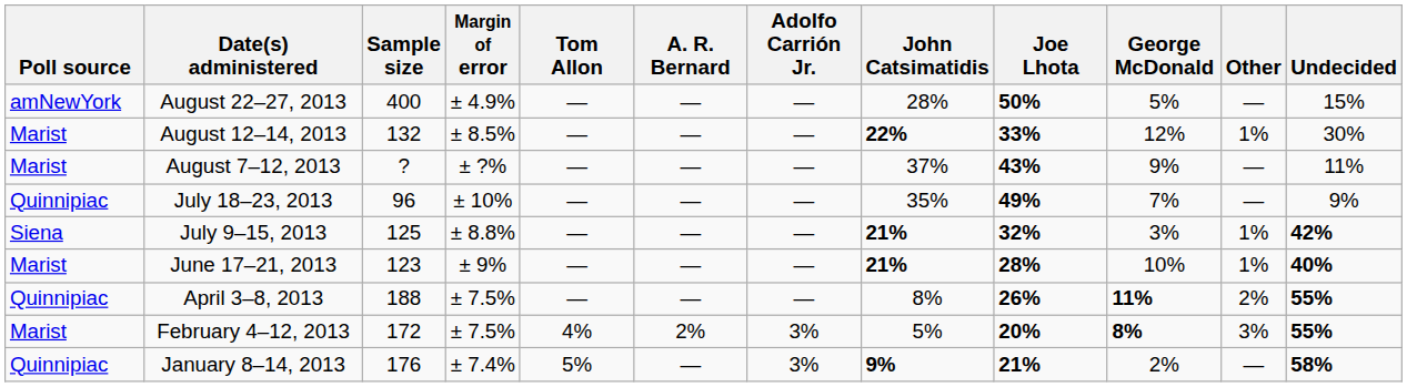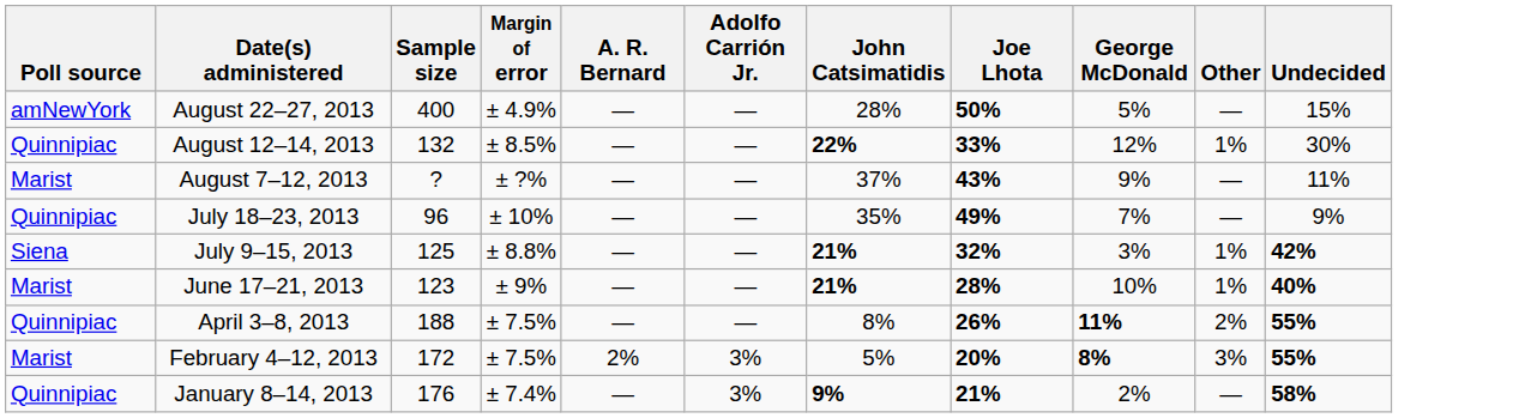 <table class="wikitable">
 <tr valign= bottom>
 <th style="width:100px;">Poll source</th>
 <th style="width:160px;">Date(s)<br>administered</th>
 <th style="width:40px;" class=small>Sample<br>size</th>
 <th style="width:50px;"><small>Margin of</small><br>error</th>
-<th style="width:80px;">Tom<br>Allon</th>
 <th style="width:80px;">A. R.<br>Bernard</th>
 <th style="width:80px;">Adolfo<br>Carrión Jr.</th>
 <th style="width:80px;">John<br>Catsimatidis</th>
 <th style="width:80px;">Joe<br>Lhota</th>
 <th style="width:80px;">George<br>McDonald</th>
 <th>Other</th>
 <th>Undecided</th>
 </tr>
 <tr>
 <td><a href='#'>amNewYork</a></td>
 <td align=center>August 22–27, 2013</td>
 <td align=center>400</td>
 <td align=center>± 4.9%</td>
 <td align=center>—</td>
 <td align=center>—</td>
-<td align=center>—</td>
 <td align=center>28%</td>
 <td><strong>50%</strong></td>
 <td align=center>5%</td>
 <td align=center>—</td>
 <td align=center>15%</td>
 </tr>
 <tr>
-<td><a href='#'>Marist</a></td>
+<td><a href='#'>Quinnipiac</a></td>
 <td align=center>August 12–14, 2013</td>
 <td align=center>132</td>
 <td align=center>± 8.5%</td>
-<td align=center>—</td>
 <td align=center>—</td>
 <td align=center>—</td>
 <td><strong>22%</strong></td>
 <td><strong>33%</strong></td>
 <td align=center>12%</td>
 <td align=center>1%</td>
 <td align=center>30%</td>
 </tr>
 <tr>
 <td><a href='#'>Marist</a></td>
 <td align=center>August 7–12, 2013</td>
 <td align=center>?</td>
 <td align=center>± ?%</td>
 <td align=center>—</td>
 <td align=center>—</td>
-<td align=center>—</td>
 <td align=center>37%</td>
 <td><strong>43%</strong></td>
 <td align=center>9%</td>
 <td align=center>—</td>
 <td align=center>11%</td>
 </tr>
 <tr>
 <td><a href='#'>Quinnipiac</a></td>
 <td align=center>July 18–23, 2013</td>
 <td align=center>96</td>
 <td align=center>± 10%</td>
-<td align=center>—</td>
 <td align=center>—</td>
 <td align=center>—</td>
 <td align=center>35%</td>
 <td><strong>49%</strong></td>
 <td align=center>7%</td>
 <td align=center>—</td>
 <td align=center>9%</td>
 </tr>
 <tr>
 <td><a href='#'>Siena</a></td>
 <td align=center>July 9–15, 2013</td>
 <td align=center>125</td>
 <td align=center>± 8.8%</td>
 <td align=center>—</td>
 <td align=center>—</td>
-<td align=center>—</td>
 <td><strong>21%</strong></td>
 <td><strong>32%</strong></td>
 <td align=center>3%</td>
 <td align=center>1%</td>
 <td><strong>42%</strong></td>
 </tr>
 <tr>
 <td><a href='#'>Marist</a></td>
 <td align=center>June 17–21, 2013</td>
 <td align=center>123</td>
 <td align=center>± 9%</td>
-<td align=center>—</td>
 <td align=center>—</td>
 <td align=center>—</td>
 <td><strong>21%</strong></td>
 <td><strong>28%</strong></td>
 <td align=center>10%</td>
 <td align=center>1%</td>
 <td><strong>40%</strong></td>
 </tr>
 <tr>
 <td><a href='#'>Quinnipiac</a></td>
 <td align=center>April 3–8, 2013</td>
 <td align=center>188</td>
 <td align=center>± 7.5%</td>
 <td align=center>—</td>
 <td align=center>—</td>
-<td align=center>—</td>
 <td align=center>8%</td>
 <td><strong>26%</strong></td>
 <td><strong>11%</strong></td>
 <td align=center>2%</td>
 <td><strong>55%</strong></td>
 </tr>
 <tr>
 <td><a href='#'>Marist</a></td>
 <td align=center>February 4–12, 2013</td>
 <td align=center>172</td>
 <td align=center>± 7.5%</td>
-<td align=center>4%</td>
 <td align=center>2%</td>
 <td align=center>3%</td>
 <td align=center>5%</td>
 <td><strong>20%</strong></td>
 <td><strong>8%</strong></td>
 <td align=center>3%</td>
 <td><strong>55%</strong></td>
 </tr>
 <tr>
 <td><a href='#'>Quinnipiac</a></td>
 <td align=center>January 8–14, 2013</td>
 <td align=center>176</td>
 <td align=center>± 7.4%</td>
-<td align=center>5%</td>
 <td align=center>—</td>
 <td align=center>3%</td>
 <td><strong>9%</strong></td>
 <td><strong>21%</strong></td>
 <td align=center>2%</td>
 <td align=center>—</td>
 <td><strong>58%</strong></td>
 </tr>
 </table>
